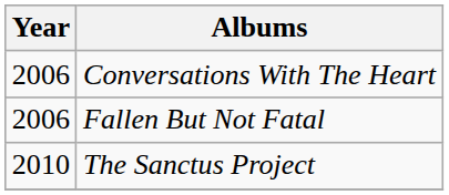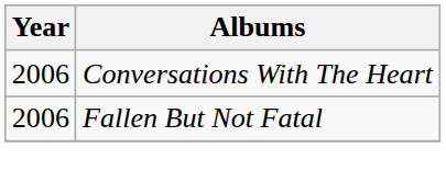 <table class="wikitable">
 <tr>
 <th>Year</th>
 <th>Albums</th>
 </tr>
 <tr>
 <td>2006</td>
 <td><em>Conversations With The Heart</em></td>
 </tr>
 <tr>
 <td>2006</td>
 <td><em>Fallen But Not Fatal</em></td>
 </tr>
 <tr>
-<td>2010</td>
-<td><em>The Sanctus Project</em></td>
-</tr>
-<tr>
 </tr>
 </table>
